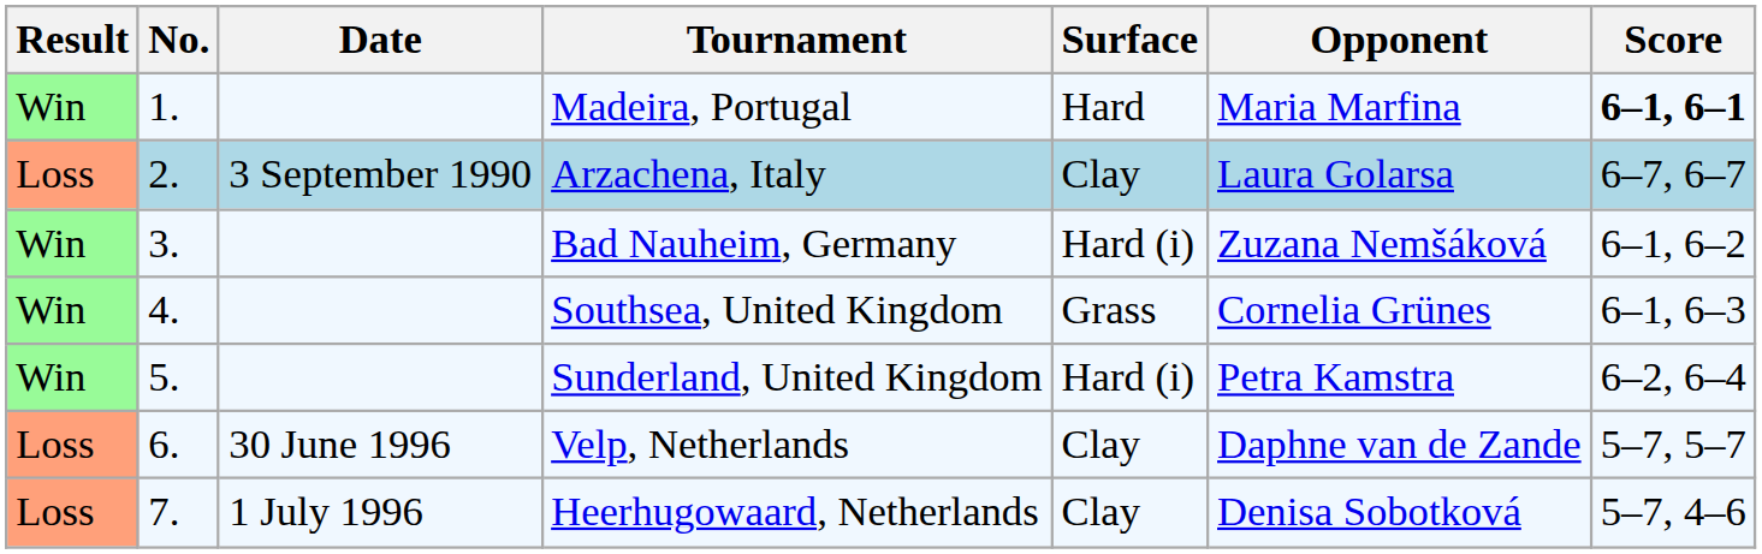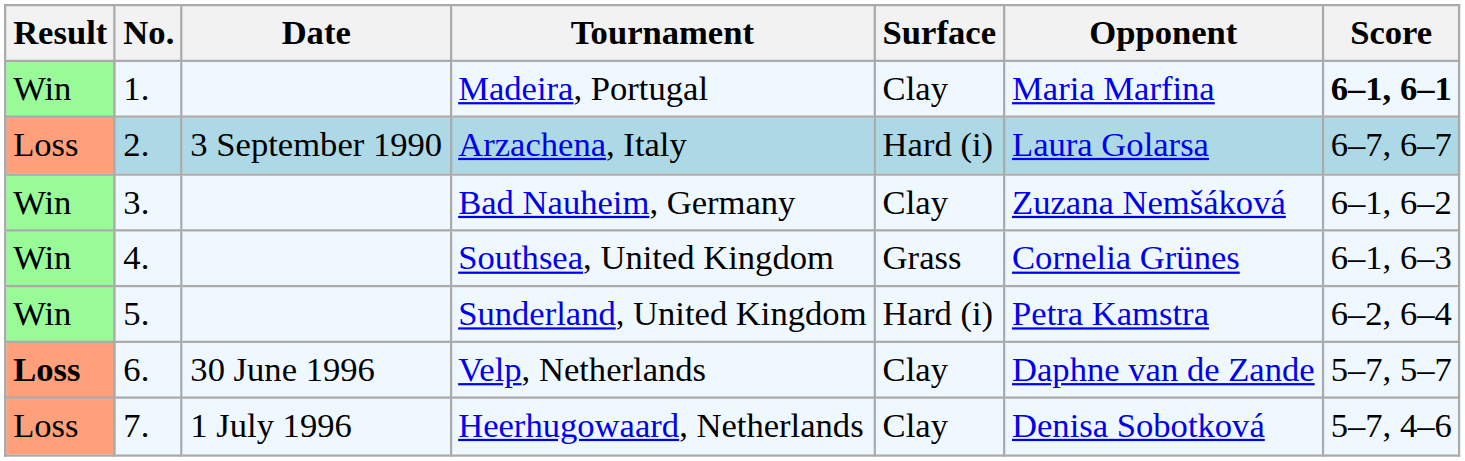 <table class="sortable wikitable" style="font-size:97%">
 <tr>
 <th>Result</th>
 <th>No.</th>
 <th>Date</th>
 <th>Tournament</th>
 <th>Surface</th>
 <th>Opponent</th>
 <th class="unsortable">Score</th>
 </tr>
 <tr style="background:#f0f8ff;">
 <td style="background:#98fb98;">Win</td>
 <td>1.</td>
 <td></td>
 <td><a href='#'>Madeira</a>, Portugal</td>
-<td>Hard</td>
+<td>Clay</td>
 <td> <a href='#'>Maria Marfina</a></td>
 <td><strong>6–1, 6–1</strong></td>
 </tr>
 <tr style="background:lightblue;">
 <td style="background:#ffa07a;">Loss</td>
 <td>2.</td>
 <td>3 September 1990</td>
 <td><a href='#'>Arzachena</a>, Italy</td>
-<td>Clay</td>
+<td>Hard (i)</td>
 <td> <a href='#'>Laura Golarsa</a></td>
 <td>6–7, 6–7</td>
 </tr>
 <tr style="background:#f0f8ff;">
 <td style="background:#98fb98;">Win</td>
 <td>3.</td>
 <td></td>
 <td><a href='#'>Bad Nauheim</a>, Germany</td>
-<td>Hard (i)</td>
+<td>Clay</td>
 <td> <a href='#'>Zuzana Nemšáková</a></td>
 <td>6–1, 6–2</td>
 </tr>
 <tr style="background:#f0f8ff;">
 <td style="background:#98fb98;">Win</td>
 <td>4.</td>
 <td></td>
 <td><a href='#'>Southsea</a>, United Kingdom</td>
 <td>Grass</td>
 <td> <a href='#'>Cornelia Grünes</a></td>
 <td>6–1, 6–3</td>
 </tr>
 <tr style="background:#f0f8ff;">
 <td style="background:#98fb98;">Win</td>
 <td>5.</td>
 <td></td>
 <td><a href='#'>Sunderland</a>, United Kingdom</td>
 <td>Hard (i)</td>
 <td> <a href='#'>Petra Kamstra</a></td>
 <td>6–2, 6–4</td>
 </tr>
 <tr style="background:#f0f8ff;">
-<td style="background:#ffa07a;">Loss</td>
+<td style="background:#ffa07a;"><strong>Loss</strong></td>
 <td>6.</td>
 <td>30 June 1996</td>
 <td><a href='#'>Velp</a>, Netherlands</td>
 <td>Clay</td>
 <td> <a href='#'>Daphne van de Zande</a></td>
 <td>5–7, 5–7</td>
 </tr>
 <tr style="background:#f0f8ff;">
 <td style="background:#ffa07a;">Loss</td>
 <td>7.</td>
 <td>1 July 1996</td>
 <td><a href='#'>Heerhugowaard</a>, Netherlands</td>
 <td>Clay</td>
 <td> <a href='#'>Denisa Sobotková</a></td>
 <td>5–7, 4–6</td>
 </tr>
 </table>
